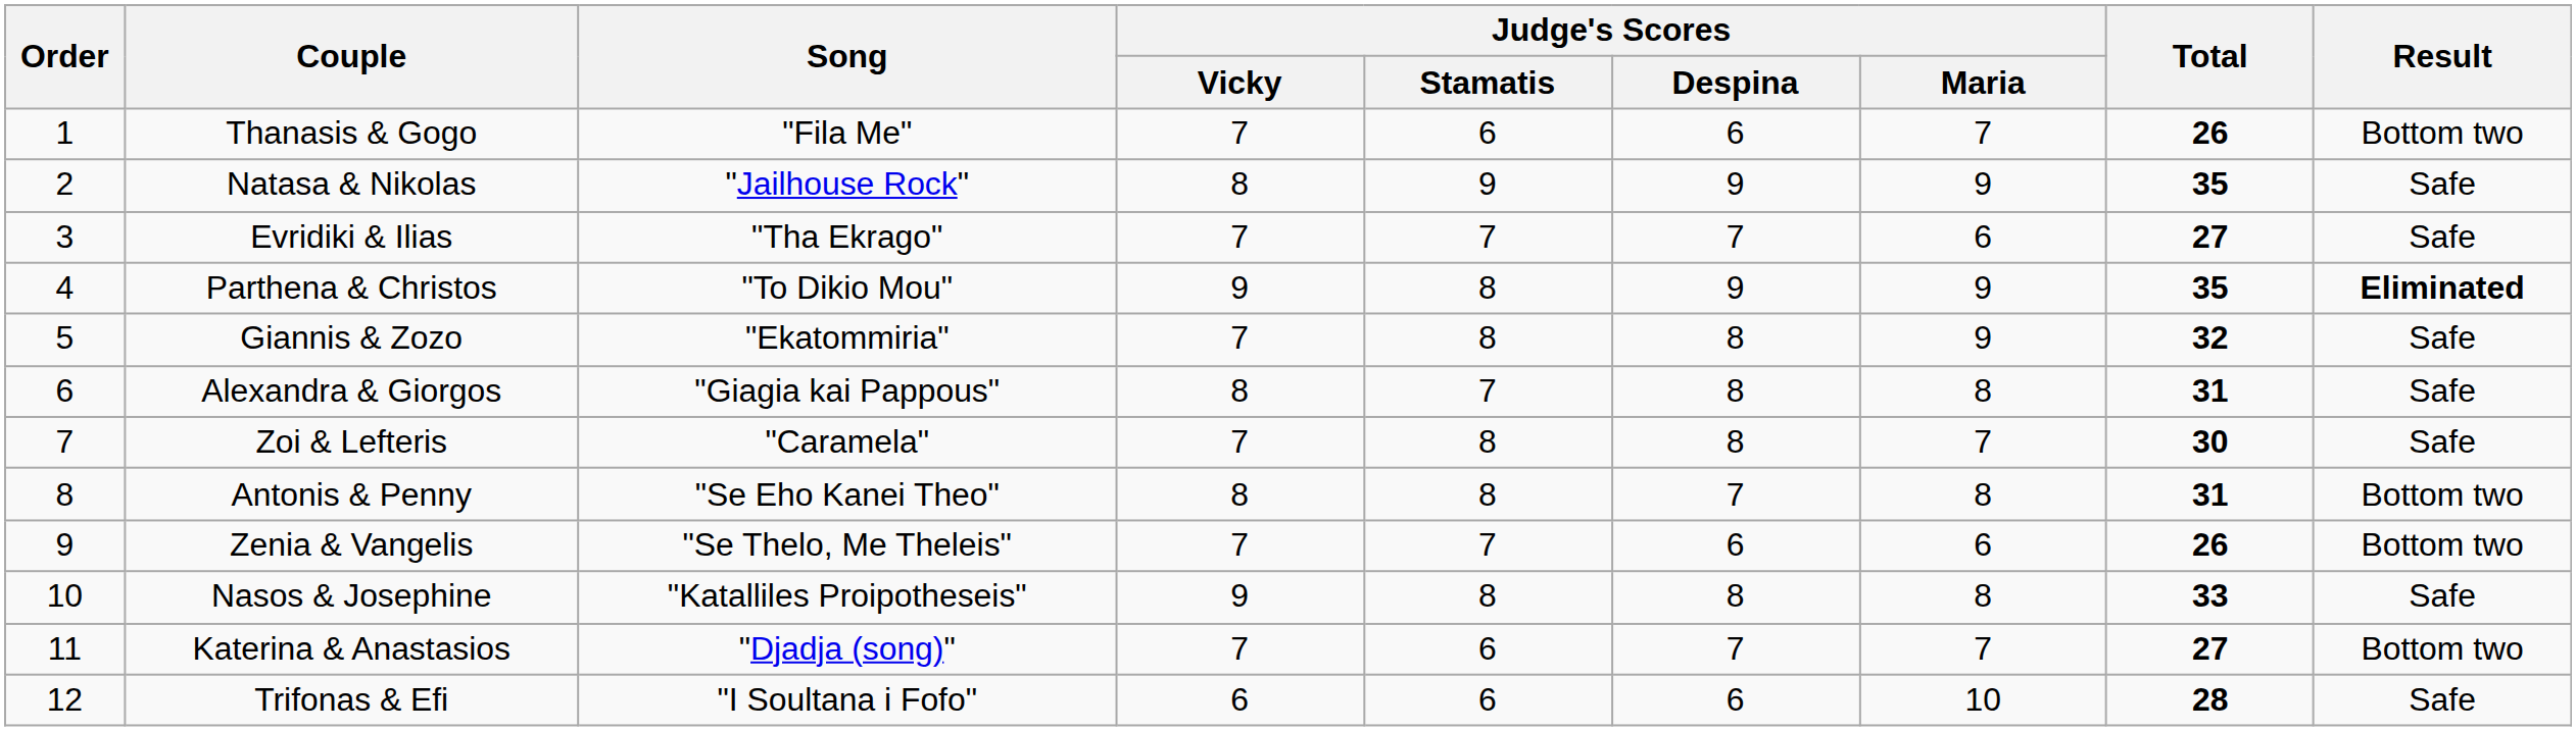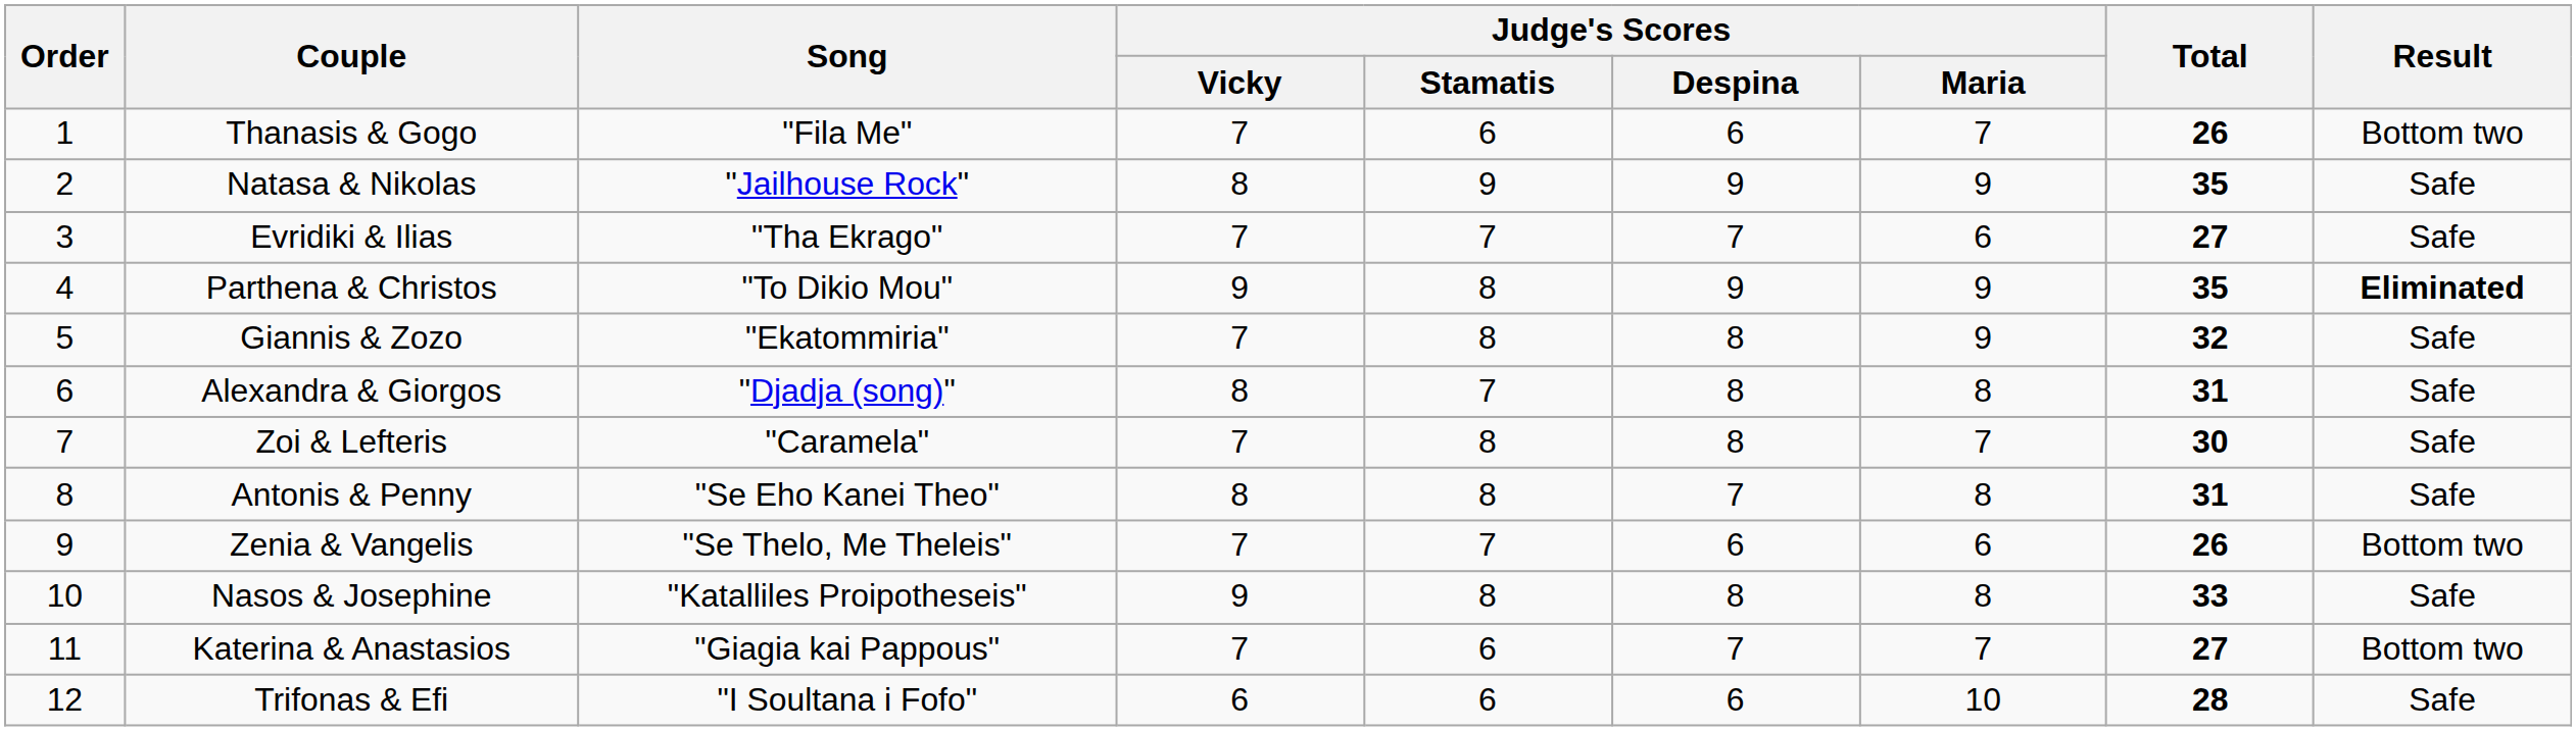 <table class="wikitable sortable center" style="text-align:center; width:100%;">
 <tr>
 <th rowspan="2" style="width:01%;">Order</th>
 <th rowspan="2" style="width:11%;">Couple</th>
 <th rowspan="2" style="width:13%;">Song</th>
 <th colspan="4" style="width:24%;">Judge's Scores</th>
 <th rowspan="2" style="width:05%;">Total</th>
 <th rowspan="2" style="width:05%;">Result</th>
 </tr>
 <tr>
 <th style="width:06%;">Vicky</th>
 <th style="width:06%;">Stamatis</th>
 <th style="width:06%;">Despina</th>
 <th style="width:06%;">Maria</th>
 </tr>
 <tr>
 <td>1</td>
 <td>Thanasis & Gogo</td>
 <td>"Fila Me"</td>
 <td>7</td>
 <td>6</td>
 <td>6</td>
 <td>7</td>
 <td><strong>26</strong></td>
 <td>Bottom two</td>
 </tr>
 <tr>
 <td>2</td>
 <td>Natasa & Nikolas</td>
 <td>"<a href='#'>Jailhouse Rock</a>"</td>
 <td>8</td>
 <td>9</td>
 <td>9</td>
 <td>9</td>
 <td><strong>35</strong></td>
 <td>Safe</td>
 </tr>
 <tr>
 <td>3</td>
 <td>Evridiki & Ilias</td>
 <td>"Tha Ekrago"</td>
 <td>7</td>
 <td>7</td>
 <td>7</td>
 <td>6</td>
 <td><strong>27</strong></td>
 <td>Safe</td>
 </tr>
 <tr>
 <td>4</td>
 <td>Parthena & Christos</td>
 <td>"To Dikio Mou"</td>
 <td>9</td>
 <td>8</td>
 <td>9</td>
 <td>9</td>
 <td><strong>35</strong></td>
 <td><strong>Eliminated</strong></td>
 </tr>
 <tr>
 <td>5</td>
 <td>Giannis & Zozo</td>
 <td>"Ekatommiria"</td>
 <td>7</td>
 <td>8</td>
 <td>8</td>
 <td>9</td>
 <td><strong>32</strong></td>
 <td>Safe</td>
 </tr>
 <tr>
 <td>6</td>
 <td>Alexandra & Giorgos</td>
-<td>"Giagia kai Pappous"</td>
+<td>"<a href='#'>Djadja (song)</a>"</td>
 <td>8</td>
 <td>7</td>
 <td>8</td>
 <td>8</td>
 <td><strong>31</strong></td>
 <td>Safe</td>
 </tr>
 <tr>
 <td>7</td>
 <td>Zoi & Lefteris</td>
 <td>"Caramela"</td>
 <td>7</td>
 <td>8</td>
 <td>8</td>
 <td>7</td>
 <td><strong>30</strong></td>
 <td>Safe</td>
 </tr>
 <tr>
 <td>8</td>
 <td>Antonis & Penny</td>
 <td>"Se Eho Kanei Theo"</td>
 <td>8</td>
 <td>8</td>
 <td>7</td>
 <td>8</td>
 <td><strong>31</strong></td>
-<td>Bottom two</td>
+<td>Safe</td>
 </tr>
 <tr>
 <td>9</td>
 <td>Zenia & Vangelis</td>
 <td>"Se Thelo, Me Theleis"</td>
 <td>7</td>
 <td>7</td>
 <td>6</td>
 <td>6</td>
 <td><strong>26</strong></td>
 <td>Bottom two</td>
 </tr>
 <tr>
 <td>10</td>
 <td>Nasos & Josephine</td>
 <td>"Katalliles Proipotheseis"</td>
 <td>9</td>
 <td>8</td>
 <td>8</td>
 <td>8</td>
 <td><strong>33</strong></td>
 <td>Safe</td>
 </tr>
 <tr>
 <td>11</td>
 <td>Katerina & Anastasios</td>
-<td>"<a href='#'>Djadja (song)</a>"</td>
+<td>"Giagia kai Pappous"</td>
 <td>7</td>
 <td>6</td>
 <td>7</td>
 <td>7</td>
 <td><strong>27</strong></td>
 <td>Bottom two</td>
 </tr>
 <tr>
 <td>12</td>
 <td>Trifonas & Efi</td>
 <td>"I Soultana i Fofo"</td>
 <td>6</td>
 <td>6</td>
 <td>6</td>
 <td>10</td>
 <td><strong>28</strong></td>
 <td>Safe</td>
 </tr>
 </table>
